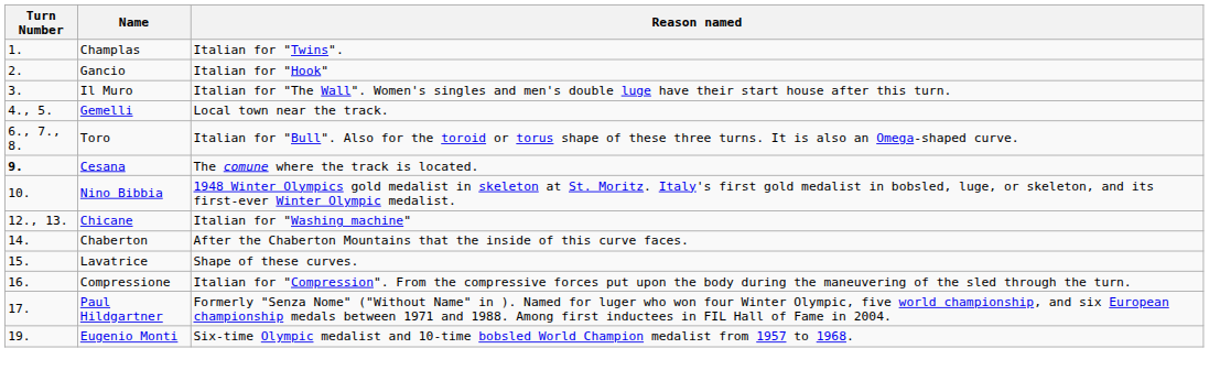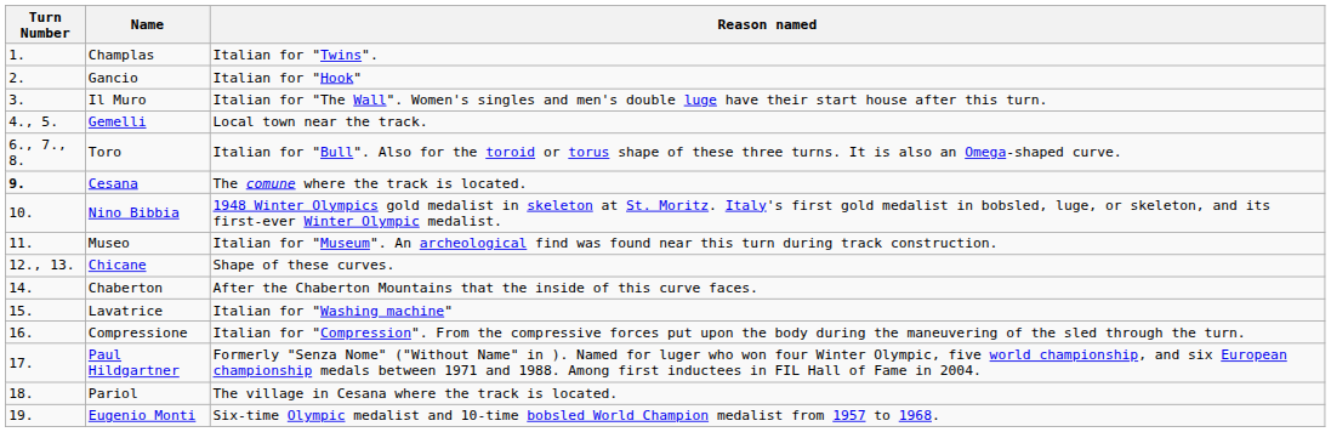 <table class="wikitable">
 <tr>
 <th>Turn Number</th>
 <th>Name</th>
 <th>Reason named</th>
 </tr>
 <tr>
 <td>1.</td>
 <td>Champlas</td>
 <td>Italian for "<a href='#'>Twins</a>".</td>
 </tr>
 <tr>
 <td>2.</td>
 <td>Gancio</td>
 <td>Italian for "<a href='#'>Hook</a>"</td>
 </tr>
 <tr>
 <td>3.</td>
 <td>Il Muro</td>
 <td>Italian for "The <a href='#'>Wall</a>". Women's singles and men's double <a href='#'>luge</a> have their start house after this turn.</td>
 </tr>
 <tr>
 <td>4., 5.</td>
 <td><a href='#'>Gemelli</a></td>
 <td>Local town near the track.</td>
 </tr>
 <tr>
 <td>6., 7., 8.</td>
 <td>Toro</td>
 <td>Italian for "<a href='#'>Bull</a>". Also for the <a href='#'>toroid</a> or <a href='#'>torus</a> shape of these three turns. It is also an <a href='#'>Omega</a>-shaped curve.</td>
 </tr>
 <tr>
 <td><strong>9.</strong></td>
 <td><a href='#'>Cesana</a></td>
 <td>The <em><a href='#'>comune</a></em> where the track is located.</td>
 </tr>
 <tr>
 <td>10.</td>
 <td><a href='#'>Nino Bibbia</a></td>
 <td><a href='#'>1948 Winter Olympics</a> gold medalist in <a href='#'>skeleton</a> at <a href='#'>St. Moritz</a>. <a href='#'>Italy</a>'s first gold medalist in bobsled, luge, or skeleton, and its first-ever <a href='#'>Winter Olympic</a> medalist.</td>
 </tr>
 <tr>
+<td>11.</td>
+<td>Museo</td>
+<td>Italian for "<a href='#'>Museum</a>". An <a href='#'>archeological</a> find was found near this turn during track construction.</td>
+</tr>
+<tr>
 <td>12., 13.</td>
 <td><a href='#'>Chicane</a></td>
-<td>Italian for "<a href='#'>Washing machine</a>"</td>
+<td>Shape of these curves.</td>
 </tr>
 <tr>
 <td>14.</td>
 <td>Chaberton</td>
 <td>After the Chaberton Mountains that the inside of this curve faces.</td>
 </tr>
 <tr>
 <td>15.</td>
 <td>Lavatrice</td>
-<td>Shape of these curves.</td>
+<td>Italian for "<a href='#'>Washing machine</a>"</td>
 </tr>
 <tr>
 <td>16.</td>
 <td>Compressione</td>
 <td>Italian for "<a href='#'>Compression</a>". From the compressive forces put upon the body during the maneuvering of the sled through the turn.</td>
 </tr>
 <tr>
 <td>17.</td>
 <td><a href='#'>Paul Hildgartner</a></td>
 <td>Formerly "Senza Nome" ("Without Name" in ). Named for luger who won four Winter Olympic, five <a href='#'>world championship</a>, and six <a href='#'>European championship</a> medals between 1971 and 1988. Among first inductees in FIL Hall of Fame in 2004.</td>
 </tr>
 <tr>
+<td>18.</td>
+<td>Pariol</td>
+<td>The village in Cesana where the track is located.</td>
+</tr>
+<tr>
 <td>19.</td>
 <td><a href='#'>Eugenio Monti</a></td>
 <td>Six-time <a href='#'>Olympic</a> medalist and 10-time <a href='#'>bobsled World Champion</a> medalist from <a href='#'>1957</a> to <a href='#'>1968</a>.</td>
 </tr>
 </table>
